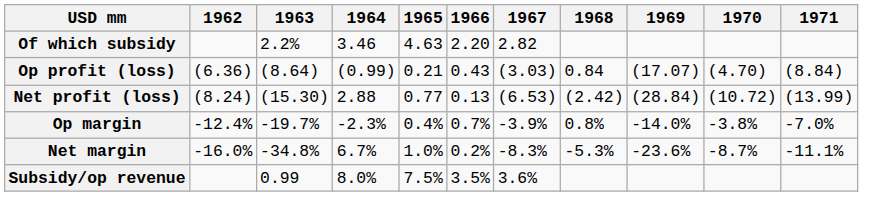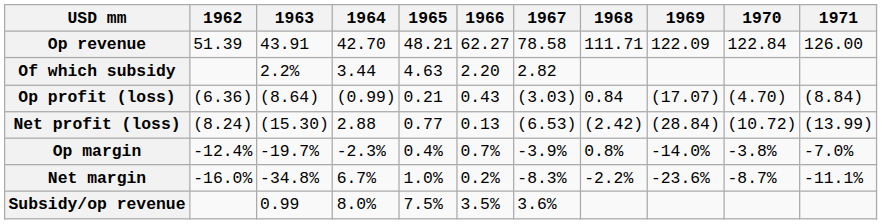 <table class="wikitable plain-row-headers defaultright">
 <tr>
 <th>USD mm</th>
 <th>1962</th>
 <th>1963</th>
 <th>1964</th>
 <th>1965</th>
 <th>1966</th>
 <th>1967</th>
 <th>1968</th>
 <th>1969</th>
 <th>1970</th>
 <th>1971</th>
 </tr>
 <tr>
+<th>Op revenue</th>
+<td>51.39</td>
+<td>43.91</td>
+<td>42.70</td>
+<td>48.21</td>
+<td>62.27</td>
+<td>78.58</td>
+<td>111.71</td>
+<td>122.09</td>
+<td>122.84</td>
+<td>126.00</td>
+</tr>
+<tr>
 <th>Of which subsidy</th>
 <td></td>
 <td>2.2%</td>
-<td>3.46</td>
+<td>3.44</td>
 <td>4.63</td>
 <td>2.20</td>
 <td>2.82</td>
 <td></td>
 <td></td>
 <td></td>
 <td></td>
 </tr>
 <tr>
 <th>Op profit (loss)</th>
 <td>(6.36)</td>
 <td>(8.64)</td>
 <td>(0.99)</td>
 <td>0.21</td>
 <td>0.43</td>
 <td>(3.03)</td>
 <td>0.84</td>
 <td>(17.07)</td>
 <td>(4.70)</td>
 <td>(8.84)</td>
 </tr>
 <tr>
 <th>Net profit (loss)</th>
 <td>(8.24)</td>
 <td>(15.30)</td>
 <td>2.88</td>
 <td>0.77</td>
 <td>0.13</td>
 <td>(6.53)</td>
 <td>(2.42)</td>
 <td>(28.84)</td>
 <td>(10.72)</td>
 <td>(13.99)</td>
 </tr>
 <tr>
 <th>Op margin</th>
 <td>-12.4%</td>
 <td>-19.7%</td>
 <td>-2.3%</td>
 <td>0.4%</td>
 <td>0.7%</td>
 <td>-3.9%</td>
 <td>0.8%</td>
 <td>-14.0%</td>
 <td>-3.8%</td>
 <td>-7.0%</td>
 </tr>
 <tr>
 <th>Net margin</th>
 <td>-16.0%</td>
 <td>-34.8%</td>
 <td>6.7%</td>
 <td>1.0%</td>
 <td>0.2%</td>
 <td>-8.3%</td>
-<td>-5.3%</td>
+<td>-2.2%</td>
 <td>-23.6%</td>
 <td>-8.7%</td>
 <td>-11.1%</td>
 </tr>
 <tr>
 <th>Subsidy/op revenue</th>
 <td></td>
 <td>0.99</td>
 <td>8.0%</td>
 <td>7.5%</td>
 <td>3.5%</td>
 <td>3.6%</td>
 <td></td>
 <td></td>
 <td></td>
 <td></td>
 </tr>
 </table>
